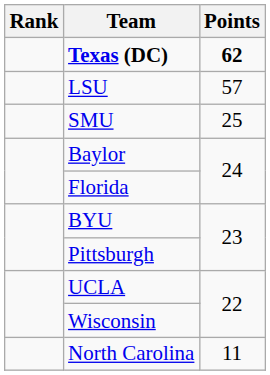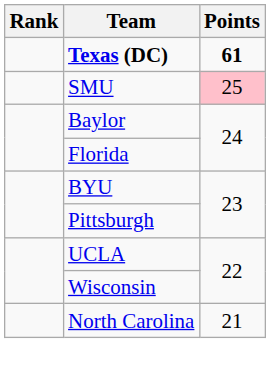 <table class="wikitable sortable" style="text-align:center">
 <tr>
 <th>Rank</th>
 <th>Team</th>
 <th>Points</th>
 </tr>
 <tr>
 <td></td>
 <td align="left"><strong><a href='#'>Texas</a></strong> <strong>(DC)</strong></td>
-<td><strong>62</strong></td>
-</tr>
-<tr>
-<td></td>
-<td align="left"><a href='#'>LSU</a></td>
-<td>57</td>
+<td><strong>61</strong></td>
 </tr>
 <tr>
 <td></td>
 <td align="left"><a href='#'>SMU</a></td>
-<td>25</td>
+<td style="background: pink;">25</td>
 </tr>
 <tr>
 <td rowspan=2></td>
 <td align="left"><a href='#'>Baylor</a></td>
 <td rowspan=2>24</td>
 </tr>
 <tr>
 <td align="left"><a href='#'>Florida</a></td>
 </tr>
 <tr>
 <td rowspan=2></td>
 <td align="left"><a href='#'>BYU</a></td>
 <td rowspan=2>23</td>
 </tr>
 <tr>
 <td align="left"><a href='#'>Pittsburgh</a></td>
 </tr>
 <tr>
 <td rowspan=2></td>
 <td align="left"><a href='#'>UCLA</a></td>
 <td rowspan=2>22</td>
 </tr>
 <tr>
 <td align="left"><a href='#'>Wisconsin</a></td>
 </tr>
 <tr>
 <td></td>
 <td align="left"><a href='#'>North Carolina</a></td>
-<td>11</td>
+<td>21</td>
 </tr>
 </table>
